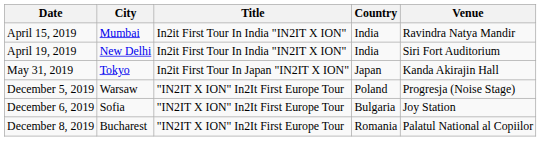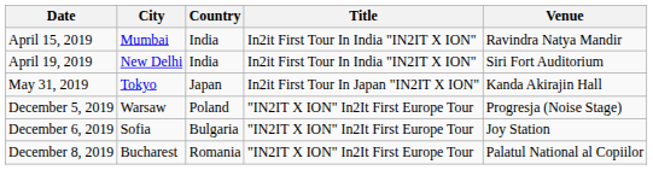 <table class="wikitable">
 <tr>
 <th>Date</th>
 <th>City</th>
+<th>Country</th>
 <th>Title</th>
-<th>Country</th>
 <th>Venue</th>
 </tr>
 <tr>
 <td>April 15, 2019</td>
 <td><a href='#'>Mumbai</a></td>
+<td>India</td>
 <td>In2it First Tour In India "IN2IT X ION"</td>
-<td>India</td>
 <td>Ravindra Natya Mandir</td>
 </tr>
 <tr>
 <td>April 19, 2019</td>
 <td><a href='#'>New Delhi</a></td>
+<td>India</td>
 <td>In2it First Tour In India "IN2IT X ION"</td>
-<td>India</td>
 <td>Siri Fort Auditorium</td>
 </tr>
 <tr>
 <td>May 31, 2019</td>
 <td><a href='#'>Tokyo</a></td>
+<td>Japan</td>
 <td>In2it First Tour In Japan "IN2IT X ION"</td>
-<td>Japan</td>
 <td>Kanda Akirajin Hall</td>
 </tr>
 <tr>
 <td>December 5, 2019</td>
 <td>Warsaw</td>
+<td>Poland</td>
 <td>"IN2IT X ION" In2It First Europe Tour</td>
-<td>Poland</td>
 <td>Progresja (Noise Stage)</td>
 </tr>
 <tr>
 <td>December 6, 2019</td>
 <td>Sofia</td>
+<td>Bulgaria</td>
 <td>"IN2IT X ION" In2It First Europe Tour</td>
-<td>Bulgaria</td>
 <td>Joy Station</td>
 </tr>
 <tr>
 <td>December 8, 2019</td>
 <td>Bucharest</td>
+<td>Romania</td>
 <td>"IN2IT X ION" In2It First Europe Tour</td>
-<td>Romania</td>
 <td>Palatul National al Copiilor</td>
 </tr>
 </table>
